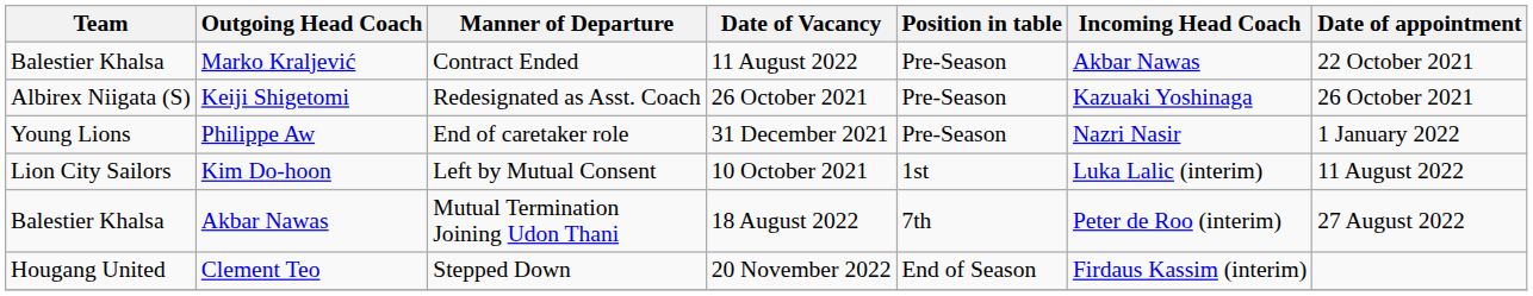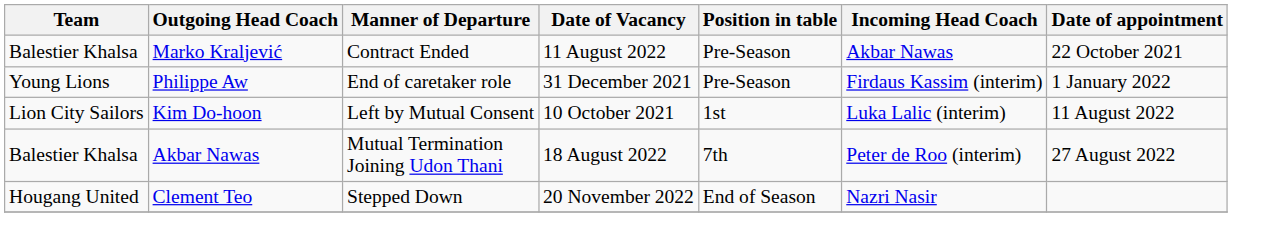 <table class="wikitable">
 <tr>
 <th>Team</th>
 <th>Outgoing Head Coach</th>
 <th>Manner of Departure</th>
 <th>Date of Vacancy</th>
 <th>Position in table</th>
 <th>Incoming Head Coach</th>
 <th>Date of appointment</th>
 </tr>
 <tr>
 <td>Balestier Khalsa</td>
 <td> <a href='#'>Marko Kraljević</a></td>
 <td>Contract Ended</td>
 <td>11 August 2022 </td>
 <td>Pre-Season</td>
 <td> <a href='#'>Akbar Nawas</a></td>
 <td>22 October 2021</td>
 </tr>
 <tr>
-<td>Albirex Niigata (S)</td>
-<td> <a href='#'>Keiji Shigetomi</a></td>
-<td>Redesignated as Asst. Coach</td>
-<td>26 October 2021</td>
-<td>Pre-Season</td>
-<td> <a href='#'>Kazuaki Yoshinaga</a></td>
-<td>26 October 2021</td>
-</tr>
-<tr>
 <td>Young Lions</td>
 <td> <a href='#'>Philippe Aw</a></td>
 <td>End of caretaker role</td>
 <td>31 December 2021 </td>
 <td>Pre-Season</td>
-<td> <a href='#'>Nazri Nasir</a></td>
+<td> <a href='#'>Firdaus Kassim</a> (interim)</td>
 <td>1 January 2022</td>
 </tr>
 <tr>
 <td>Lion City Sailors</td>
 <td> <a href='#'>Kim Do-hoon</a></td>
 <td>Left by Mutual Consent</td>
 <td>10 October 2021</td>
 <td>1st</td>
 <td> <a href='#'>Luka Lalic</a> (interim)</td>
 <td>11 August 2022 </td>
 </tr>
 <tr>
 <td>Balestier Khalsa</td>
 <td> <a href='#'>Akbar Nawas</a></td>
 <td>Mutual Termination <br> Joining  <a href='#'>Udon Thani</a></td>
 <td>18 August 2022 </td>
 <td>7th</td>
 <td> <a href='#'>Peter de Roo</a> (interim)</td>
 <td>27 August 2022 </td>
 </tr>
 <tr>
 <td>Hougang United</td>
 <td> <a href='#'>Clement Teo</a></td>
 <td>Stepped Down</td>
 <td>20 November 2022</td>
 <td>End of Season </td>
-<td> <a href='#'>Firdaus Kassim</a> (interim)</td>
+<td> <a href='#'>Nazri Nasir</a></td>
 <td></td>
 </tr>
 <tr>
 </tr>
 </table>
